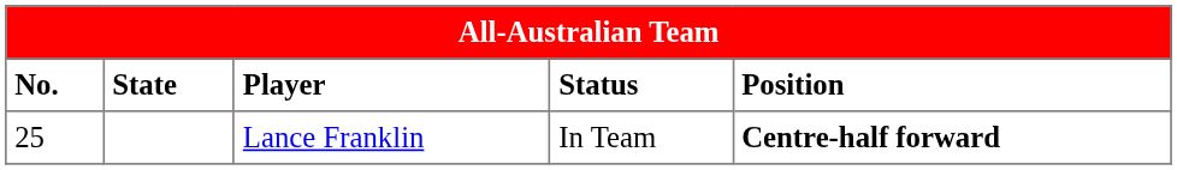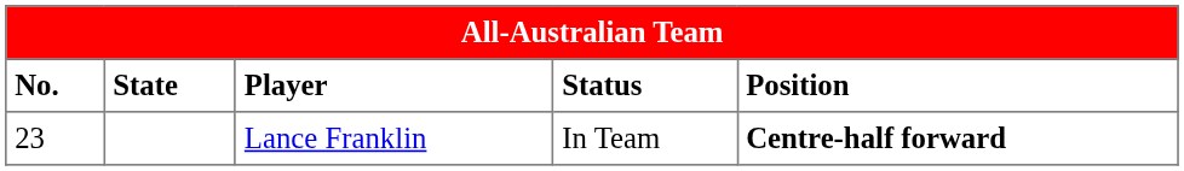 <table border="1" cellpadding="4" cellspacing="0"  style="text-align:left; font-size:95%; border-collapse:collapse; width:30%;">
 <tr style="background:red; color: white; text-align:center;">
 <th colspan="5" style="background:red; color: white; text-align:center;">All-Australian Team</th>
 </tr>
 <tr>
 <th>No.</th>
 <th>State</th>
 <th>Player</th>
 <th>Status</th>
 <th>Position</th>
 </tr>
 <tr>
-<td>25</td>
+<td>23</td>
 <td></td>
 <td><a href='#'>Lance Franklin</a></td>
 <td>In Team</td>
 <td><strong>Centre-half forward</strong></td>
 </tr>
 </table>
